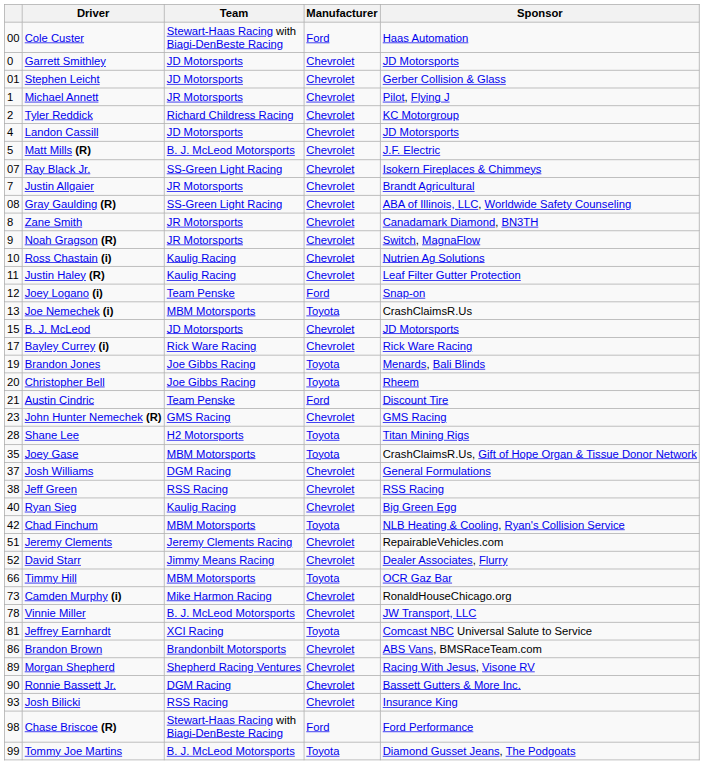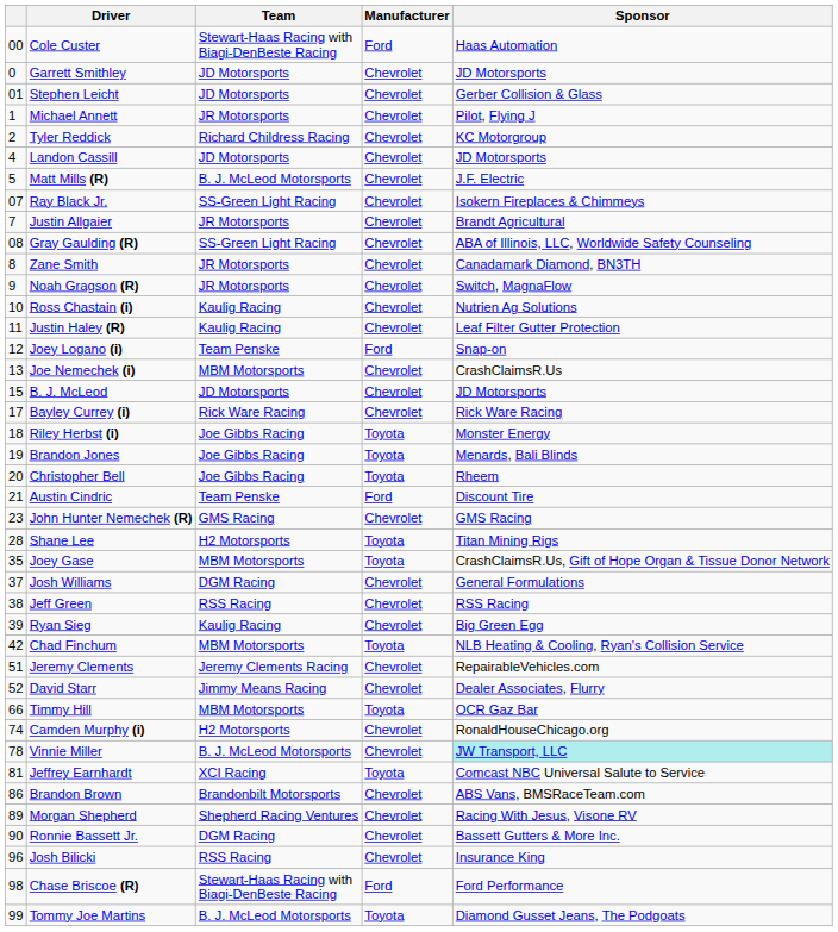 <table class="wikitable" style="font-size:95%">
 <tr>
 <th></th>
 <th>Driver</th>
 <th>Team</th>
 <th>Manufacturer</th>
 <th>Sponsor</th>
 </tr>
 <tr>
 <td>00</td>
 <td><a href='#'>Cole Custer</a></td>
 <td><a href='#'>Stewart-Haas Racing</a> with <br><a href='#'>Biagi-DenBeste Racing</a></td>
 <td><a href='#'>Ford</a></td>
 <td><a href='#'>Haas Automation</a></td>
 </tr>
 <tr>
 <td>0</td>
 <td><a href='#'>Garrett Smithley</a></td>
 <td><a href='#'>JD Motorsports</a></td>
 <td><a href='#'>Chevrolet</a></td>
 <td><a href='#'>JD Motorsports</a></td>
 </tr>
 <tr>
 <td>01</td>
 <td><a href='#'>Stephen Leicht</a></td>
 <td><a href='#'>JD Motorsports</a></td>
 <td><a href='#'>Chevrolet</a></td>
 <td><a href='#'>Gerber Collision & Glass</a></td>
 </tr>
 <tr>
 <td>1</td>
 <td><a href='#'>Michael Annett</a></td>
 <td><a href='#'>JR Motorsports</a></td>
 <td><a href='#'>Chevrolet</a></td>
 <td><a href='#'>Pilot</a>, <a href='#'>Flying J</a></td>
 </tr>
 <tr>
 <td>2</td>
 <td><a href='#'>Tyler Reddick</a></td>
 <td><a href='#'>Richard Childress Racing</a></td>
 <td><a href='#'>Chevrolet</a></td>
 <td><a href='#'>KC Motorgroup</a></td>
 </tr>
 <tr>
 <td>4</td>
 <td><a href='#'>Landon Cassill</a></td>
 <td><a href='#'>JD Motorsports</a></td>
 <td><a href='#'>Chevrolet</a></td>
 <td><a href='#'>JD Motorsports</a></td>
 </tr>
 <tr>
 <td>5</td>
 <td><a href='#'>Matt Mills</a> <strong>(R)</strong></td>
 <td><a href='#'>B. J. McLeod Motorsports</a></td>
 <td><a href='#'>Chevrolet</a></td>
 <td><a href='#'>J.F. Electric</a></td>
 </tr>
 <tr>
 <td>07</td>
 <td><a href='#'>Ray Black Jr.</a></td>
 <td><a href='#'>SS-Green Light Racing</a></td>
 <td><a href='#'>Chevrolet</a></td>
 <td><a href='#'>Isokern Fireplaces & Chimmeys</a></td>
 </tr>
 <tr>
 <td>7</td>
 <td><a href='#'>Justin Allgaier</a></td>
 <td><a href='#'>JR Motorsports</a></td>
 <td><a href='#'>Chevrolet</a></td>
 <td><a href='#'>Brandt Agricultural</a></td>
 </tr>
 <tr>
 <td>08</td>
 <td><a href='#'>Gray Gaulding</a> <strong>(R)</strong></td>
 <td><a href='#'>SS-Green Light Racing</a></td>
 <td><a href='#'>Chevrolet</a></td>
 <td><a href='#'>ABA of Illinois, LLC</a>, <a href='#'>Worldwide Safety Counseling</a></td>
 </tr>
 <tr>
 <td>8</td>
 <td><a href='#'>Zane Smith</a></td>
 <td><a href='#'>JR Motorsports</a></td>
 <td><a href='#'>Chevrolet</a></td>
 <td><a href='#'>Canadamark Diamond</a>, <a href='#'>BN3TH</a></td>
 </tr>
 <tr>
 <td>9</td>
 <td><a href='#'>Noah Gragson</a> <strong>(R)</strong></td>
 <td><a href='#'>JR Motorsports</a></td>
 <td><a href='#'>Chevrolet</a></td>
 <td><a href='#'>Switch</a>, <a href='#'>MagnaFlow</a></td>
 </tr>
 <tr>
 <td>10</td>
 <td><a href='#'>Ross Chastain</a> <strong>(i)</strong></td>
 <td><a href='#'>Kaulig Racing</a></td>
 <td><a href='#'>Chevrolet</a></td>
 <td><a href='#'>Nutrien Ag Solutions</a></td>
 </tr>
 <tr>
 <td>11</td>
 <td><a href='#'>Justin Haley</a> <strong>(R)</strong></td>
 <td><a href='#'>Kaulig Racing</a></td>
 <td><a href='#'>Chevrolet</a></td>
 <td><a href='#'>Leaf Filter Gutter Protection</a></td>
 </tr>
 <tr>
 <td>12</td>
 <td><a href='#'>Joey Logano</a> <strong>(i)</strong></td>
 <td><a href='#'>Team Penske</a></td>
 <td><a href='#'>Ford</a></td>
 <td><a href='#'>Snap-on</a></td>
 </tr>
 <tr>
 <td>13</td>
 <td><a href='#'>Joe Nemechek</a> <strong>(i)</strong></td>
 <td><a href='#'>MBM Motorsports</a></td>
-<td><a href='#'>Toyota</a></td>
+<td><a href='#'>Chevrolet</a></td>
 <td>CrashClaimsR.Us</td>
 </tr>
 <tr>
 <td>15</td>
 <td><a href='#'>B. J. McLeod</a></td>
 <td><a href='#'>JD Motorsports</a></td>
 <td><a href='#'>Chevrolet</a></td>
 <td><a href='#'>JD Motorsports</a></td>
 </tr>
 <tr>
 <td>17</td>
 <td><a href='#'>Bayley Currey</a> <strong>(i)</strong></td>
 <td><a href='#'>Rick Ware Racing</a></td>
 <td><a href='#'>Chevrolet</a></td>
 <td><a href='#'>Rick Ware Racing</a></td>
+</tr>
+<tr>
+<td>18</td>
+<td><a href='#'>Riley Herbst</a> <strong>(i)</strong></td>
+<td><a href='#'>Joe Gibbs Racing</a></td>
+<td><a href='#'>Toyota</a></td>
+<td><a href='#'>Monster Energy</a></td>
 </tr>
 <tr>
 <td>19</td>
 <td><a href='#'>Brandon Jones</a></td>
 <td><a href='#'>Joe Gibbs Racing</a></td>
 <td><a href='#'>Toyota</a></td>
 <td><a href='#'>Menards</a>, <a href='#'>Bali Blinds</a></td>
 </tr>
 <tr>
 <td>20</td>
 <td><a href='#'>Christopher Bell</a></td>
 <td><a href='#'>Joe Gibbs Racing</a></td>
 <td><a href='#'>Toyota</a></td>
 <td><a href='#'>Rheem</a></td>
 </tr>
 <tr>
 <td>21</td>
 <td><a href='#'>Austin Cindric</a></td>
 <td><a href='#'>Team Penske</a></td>
 <td><a href='#'>Ford</a></td>
 <td><a href='#'>Discount Tire</a></td>
 </tr>
 <tr>
 <td>23</td>
 <td><a href='#'>John Hunter Nemechek</a> <strong>(R)</strong></td>
 <td><a href='#'>GMS Racing</a></td>
 <td><a href='#'>Chevrolet</a></td>
 <td><a href='#'>GMS Racing</a></td>
 </tr>
 <tr>
 <td>28</td>
 <td><a href='#'>Shane Lee</a></td>
 <td><a href='#'>H2 Motorsports</a></td>
 <td><a href='#'>Toyota</a></td>
 <td><a href='#'>Titan Mining Rigs</a></td>
 </tr>
 <tr>
 <td>35</td>
 <td><a href='#'>Joey Gase</a></td>
 <td><a href='#'>MBM Motorsports</a></td>
 <td><a href='#'>Toyota</a></td>
 <td>CrashClaimsR.Us, <a href='#'>Gift of Hope Organ & Tissue Donor Network</a></td>
 </tr>
 <tr>
 <td>37</td>
 <td><a href='#'>Josh Williams</a></td>
 <td><a href='#'>DGM Racing</a></td>
 <td><a href='#'>Chevrolet</a></td>
 <td><a href='#'>General Formulations</a></td>
 </tr>
 <tr>
 <td>38</td>
 <td><a href='#'>Jeff Green</a></td>
 <td><a href='#'>RSS Racing</a></td>
 <td><a href='#'>Chevrolet</a></td>
 <td><a href='#'>RSS Racing</a></td>
 </tr>
 <tr>
-<td>40</td>
+<td>39</td>
 <td><a href='#'>Ryan Sieg</a></td>
 <td><a href='#'>Kaulig Racing</a></td>
 <td><a href='#'>Chevrolet</a></td>
 <td><a href='#'>Big Green Egg</a></td>
 </tr>
 <tr>
 <td>42</td>
 <td><a href='#'>Chad Finchum</a></td>
 <td><a href='#'>MBM Motorsports</a></td>
 <td><a href='#'>Toyota</a></td>
 <td><a href='#'>NLB Heating & Cooling</a>, <a href='#'>Ryan's Collision Service</a></td>
 </tr>
 <tr>
 <td>51</td>
 <td><a href='#'>Jeremy Clements</a></td>
 <td><a href='#'>Jeremy Clements Racing</a></td>
 <td><a href='#'>Chevrolet</a></td>
 <td>RepairableVehicles.com</td>
 </tr>
 <tr>
 <td>52</td>
 <td><a href='#'>David Starr</a></td>
 <td><a href='#'>Jimmy Means Racing</a></td>
 <td><a href='#'>Chevrolet</a></td>
 <td><a href='#'>Dealer Associates</a>, <a href='#'>Flurry</a></td>
 </tr>
 <tr>
 <td>66</td>
 <td><a href='#'>Timmy Hill</a></td>
 <td><a href='#'>MBM Motorsports</a></td>
 <td><a href='#'>Toyota</a></td>
 <td><a href='#'>OCR Gaz Bar</a></td>
 </tr>
 <tr>
-<td>73</td>
+<td>74</td>
 <td><a href='#'>Camden Murphy</a> <strong>(i)</strong></td>
-<td><a href='#'>Mike Harmon Racing</a></td>
+<td><a href='#'>H2 Motorsports</a></td>
 <td><a href='#'>Chevrolet</a></td>
 <td>RonaldHouseChicago.org</td>
 </tr>
 <tr>
 <td>78</td>
 <td><a href='#'>Vinnie Miller</a></td>
 <td><a href='#'>B. J. McLeod Motorsports</a></td>
 <td><a href='#'>Chevrolet</a></td>
-<td><a href='#'>JW Transport, LLC</a></td>
+<td style="background: paleturquoise;"><a href='#'>JW Transport, LLC</a></td>
 </tr>
 <tr>
 <td>81</td>
 <td><a href='#'>Jeffrey Earnhardt</a></td>
 <td><a href='#'>XCI Racing</a></td>
 <td><a href='#'>Toyota</a></td>
 <td><a href='#'>Comcast NBC</a> Universal Salute to Service</td>
 </tr>
 <tr>
 <td>86</td>
 <td><a href='#'>Brandon Brown</a></td>
 <td><a href='#'>Brandonbilt Motorsports</a></td>
 <td><a href='#'>Chevrolet</a></td>
 <td><a href='#'>ABS Vans</a>, BMSRaceTeam.com</td>
 </tr>
 <tr>
 <td>89</td>
 <td><a href='#'>Morgan Shepherd</a></td>
 <td><a href='#'>Shepherd Racing Ventures</a></td>
 <td><a href='#'>Chevrolet</a></td>
 <td><a href='#'>Racing With Jesus</a>, <a href='#'>Visone RV</a></td>
 </tr>
 <tr>
 <td>90</td>
 <td><a href='#'>Ronnie Bassett Jr.</a></td>
 <td><a href='#'>DGM Racing</a></td>
 <td><a href='#'>Chevrolet</a></td>
 <td><a href='#'>Bassett Gutters & More Inc.</a></td>
 </tr>
 <tr>
-<td>93</td>
+<td>96</td>
 <td><a href='#'>Josh Bilicki</a></td>
 <td><a href='#'>RSS Racing</a></td>
 <td><a href='#'>Chevrolet</a></td>
 <td><a href='#'>Insurance King</a></td>
 </tr>
 <tr>
 <td>98</td>
 <td><a href='#'>Chase Briscoe</a> <strong>(R)</strong></td>
 <td><a href='#'>Stewart-Haas Racing</a> with <br><a href='#'>Biagi-DenBeste Racing</a></td>
 <td><a href='#'>Ford</a></td>
 <td><a href='#'>Ford Performance</a></td>
 </tr>
 <tr>
 <td>99</td>
 <td><a href='#'>Tommy Joe Martins</a></td>
 <td><a href='#'>B. J. McLeod Motorsports</a></td>
 <td><a href='#'>Toyota</a></td>
 <td><a href='#'>Diamond Gusset Jeans</a>, <a href='#'>The Podgoats</a></td>
 </tr>
 </table>
